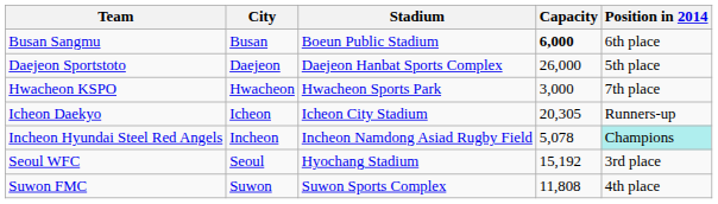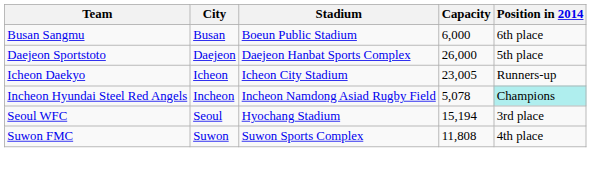 <table class="wikitable sortable">
 <tr>
 <th>Team</th>
 <th>City</th>
 <th>Stadium</th>
 <th>Capacity</th>
 <th data-sort-type="number">Position in <a href='#'>2014</a></th>
 </tr>
 <tr>
 <td><a href='#'>Busan Sangmu</a></td>
 <td><a href='#'>Busan</a></td>
 <td><a href='#'>Boeun Public Stadium</a></td>
-<td><strong>6,000</strong></td>
+<td>6,000</td>
 <td>6th place</td>
 </tr>
 <tr>
 <td><a href='#'>Daejeon Sportstoto</a></td>
 <td><a href='#'>Daejeon</a></td>
 <td><a href='#'>Daejeon Hanbat Sports Complex</a></td>
 <td>26,000</td>
 <td>5th place</td>
 </tr>
 <tr>
-<td><a href='#'>Hwacheon KSPO</a></td>
-<td><a href='#'>Hwacheon</a></td>
-<td><a href='#'>Hwacheon Sports Park</a></td>
-<td>3,000</td>
-<td>7th place</td>
-</tr>
-<tr>
 <td><a href='#'>Icheon Daekyo</a></td>
 <td><a href='#'>Icheon</a></td>
 <td><a href='#'>Icheon City Stadium</a></td>
-<td>20,305</td>
+<td>23,005</td>
 <td>Runners-up</td>
 </tr>
 <tr>
 <td><a href='#'>Incheon Hyundai Steel Red Angels</a></td>
 <td><a href='#'>Incheon</a></td>
 <td><a href='#'>Incheon Namdong Asiad Rugby Field</a></td>
 <td>5,078</td>
 <td style="background: paleturquoise;">Champions</td>
 </tr>
 <tr>
 <td><a href='#'>Seoul WFC</a></td>
 <td><a href='#'>Seoul</a></td>
 <td><a href='#'>Hyochang Stadium</a></td>
-<td>15,192</td>
+<td>15,194</td>
 <td>3rd place</td>
 </tr>
 <tr>
 <td><a href='#'>Suwon FMC</a></td>
 <td><a href='#'>Suwon</a></td>
 <td><a href='#'>Suwon Sports Complex</a></td>
 <td>11,808</td>
 <td>4th place</td>
 </tr>
 </table>
